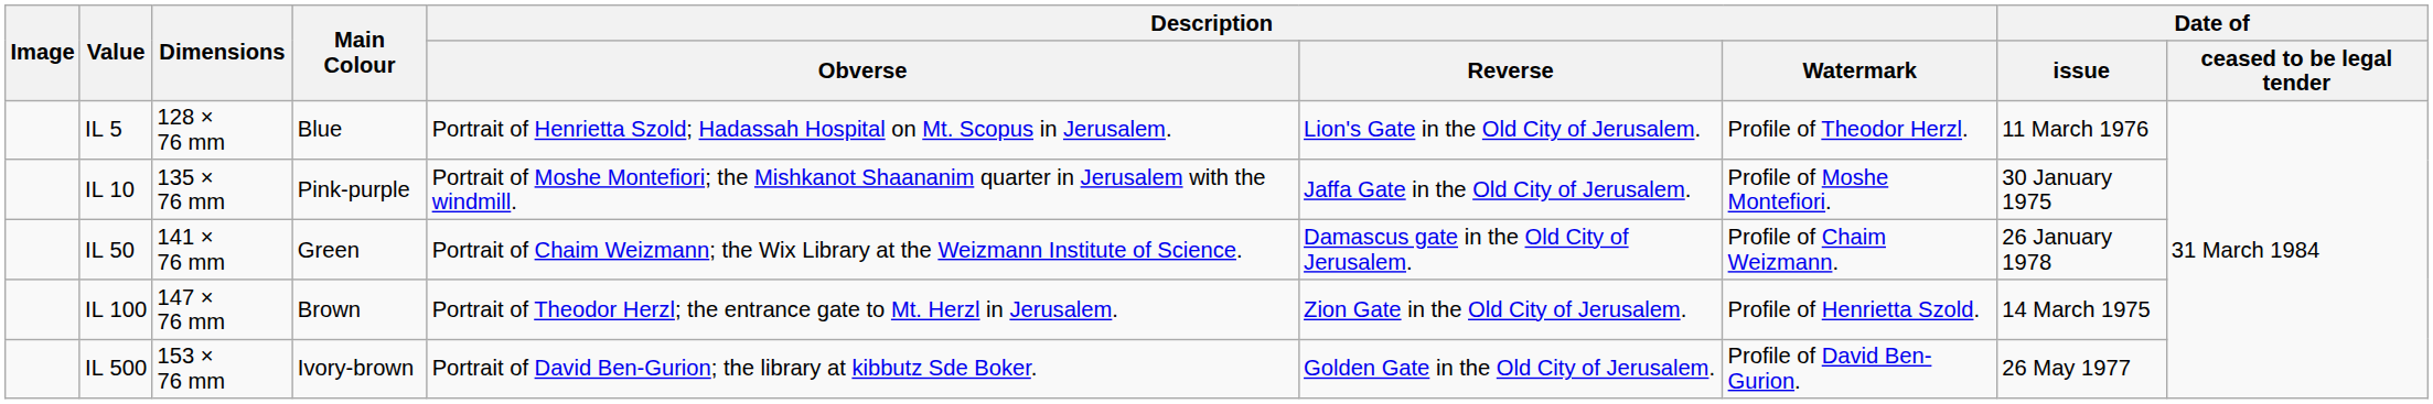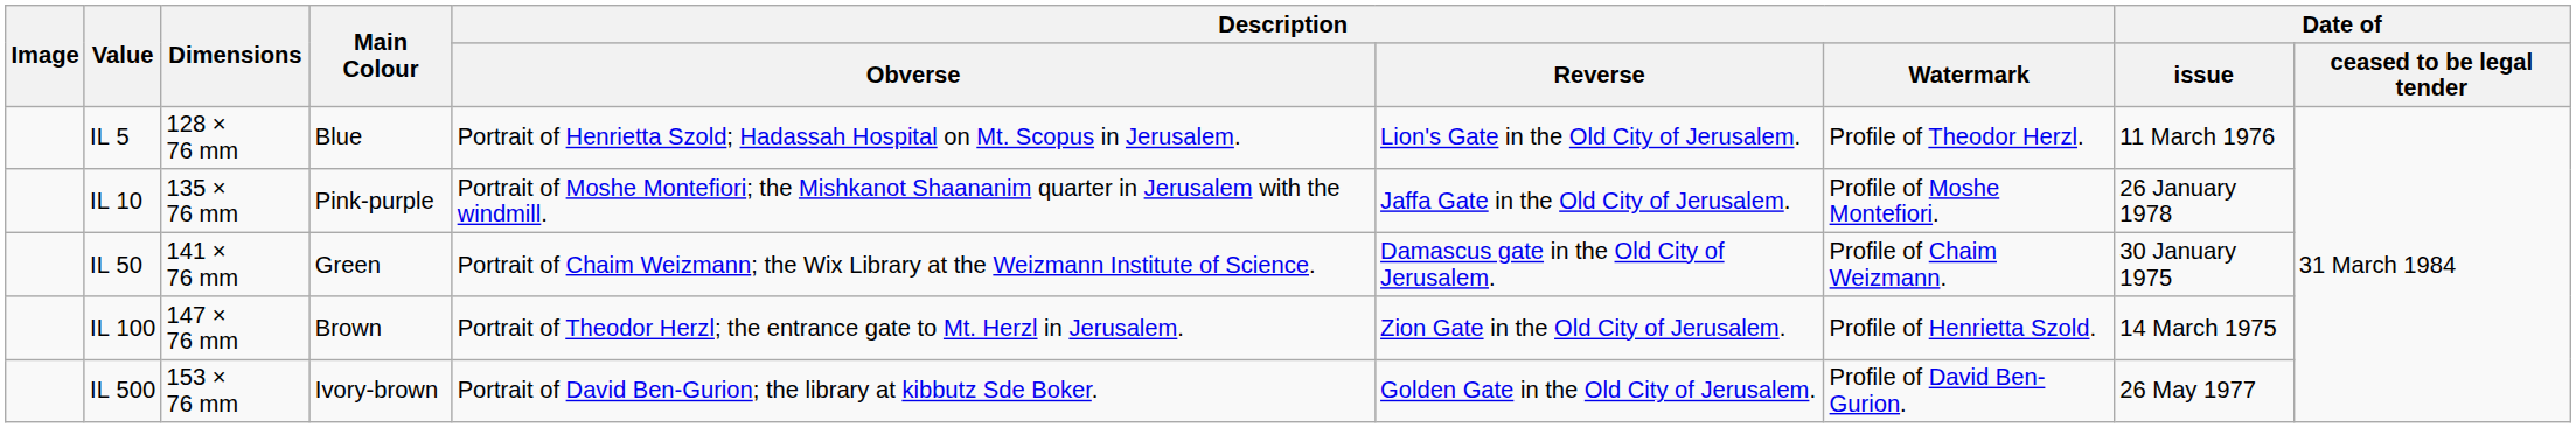 <table class="wikitable" style="font-size: 90%">
 <tr>
 <th rowspan="2">Image</th>
 <th rowspan="2">Value</th>
 <th rowspan="2">Dimensions</th>
 <th rowspan="2">Main Colour</th>
 <th colspan="3">Description</th>
 <th colspan="2">Date of</th>
 </tr>
 <tr>
 <th>Obverse</th>
 <th>Reverse</th>
 <th>Watermark</th>
 <th>issue</th>
 <th>ceased to be legal tender</th>
 </tr>
 <tr>
 <td></td>
 <td>IL 5</td>
 <td>128 × 76 mm</td>
 <td>Blue</td>
 <td>Portrait of <a href='#'>Henrietta Szold</a>; <a href='#'>Hadassah Hospital</a> on <a href='#'>Mt. Scopus</a> in <a href='#'>Jerusalem</a>.</td>
 <td><a href='#'>Lion's Gate</a> in the <a href='#'>Old City of Jerusalem</a>.</td>
 <td>Profile of <a href='#'>Theodor Herzl</a>.</td>
 <td>11 March 1976</td>
 <td rowspan="5">31 March 1984</td>
 </tr>
 <tr>
 <td></td>
 <td>IL 10</td>
 <td>135 × 76 mm</td>
 <td>Pink-purple</td>
 <td>Portrait of <a href='#'>Moshe Montefiori</a>; the <a href='#'>Mishkanot Shaananim</a> quarter in <a href='#'>Jerusalem</a> with the <a href='#'>windmill</a>.</td>
 <td><a href='#'>Jaffa Gate</a> in the <a href='#'>Old City of Jerusalem</a>.</td>
 <td>Profile of <a href='#'>Moshe Montefiori</a>.</td>
-<td>30 January 1975</td>
+<td>26 January 1978</td>
 </tr>
 <tr>
 <td></td>
 <td>IL 50</td>
 <td>141 × 76 mm</td>
 <td>Green</td>
 <td>Portrait of <a href='#'>Chaim Weizmann</a>; the Wix Library at the <a href='#'>Weizmann Institute of Science</a>.</td>
 <td><a href='#'>Damascus gate</a> in the <a href='#'>Old City of Jerusalem</a>.</td>
 <td>Profile of <a href='#'>Chaim Weizmann</a>.</td>
-<td>26 January 1978</td>
+<td>30 January 1975</td>
 </tr>
 <tr>
 <td></td>
 <td>IL 100</td>
 <td>147 × 76 mm</td>
 <td>Brown</td>
 <td>Portrait of <a href='#'>Theodor Herzl</a>; the entrance gate to <a href='#'>Mt. Herzl</a> in <a href='#'>Jerusalem</a>.</td>
 <td><a href='#'>Zion Gate</a> in the <a href='#'>Old City of Jerusalem</a>.</td>
 <td>Profile of <a href='#'>Henrietta Szold</a>.</td>
 <td>14 March 1975</td>
 </tr>
 <tr>
 <td></td>
 <td>IL 500</td>
 <td>153 × 76 mm</td>
 <td>Ivory-brown</td>
 <td>Portrait of <a href='#'>David Ben-Gurion</a>; the library at <a href='#'>kibbutz Sde Boker</a>.</td>
 <td><a href='#'>Golden Gate</a> in the <a href='#'>Old City of Jerusalem</a>.</td>
 <td>Profile of <a href='#'>David Ben-Gurion</a>.</td>
 <td>26 May 1977</td>
 </tr>
 </table>
